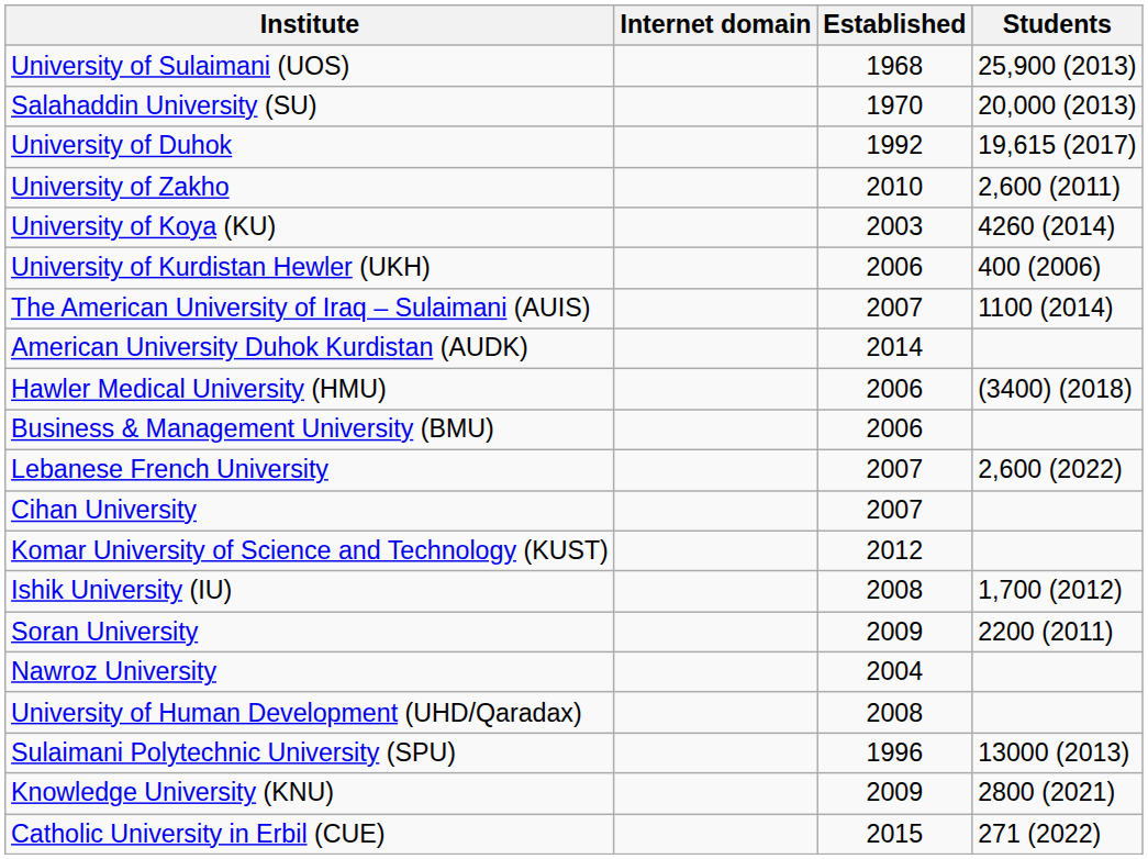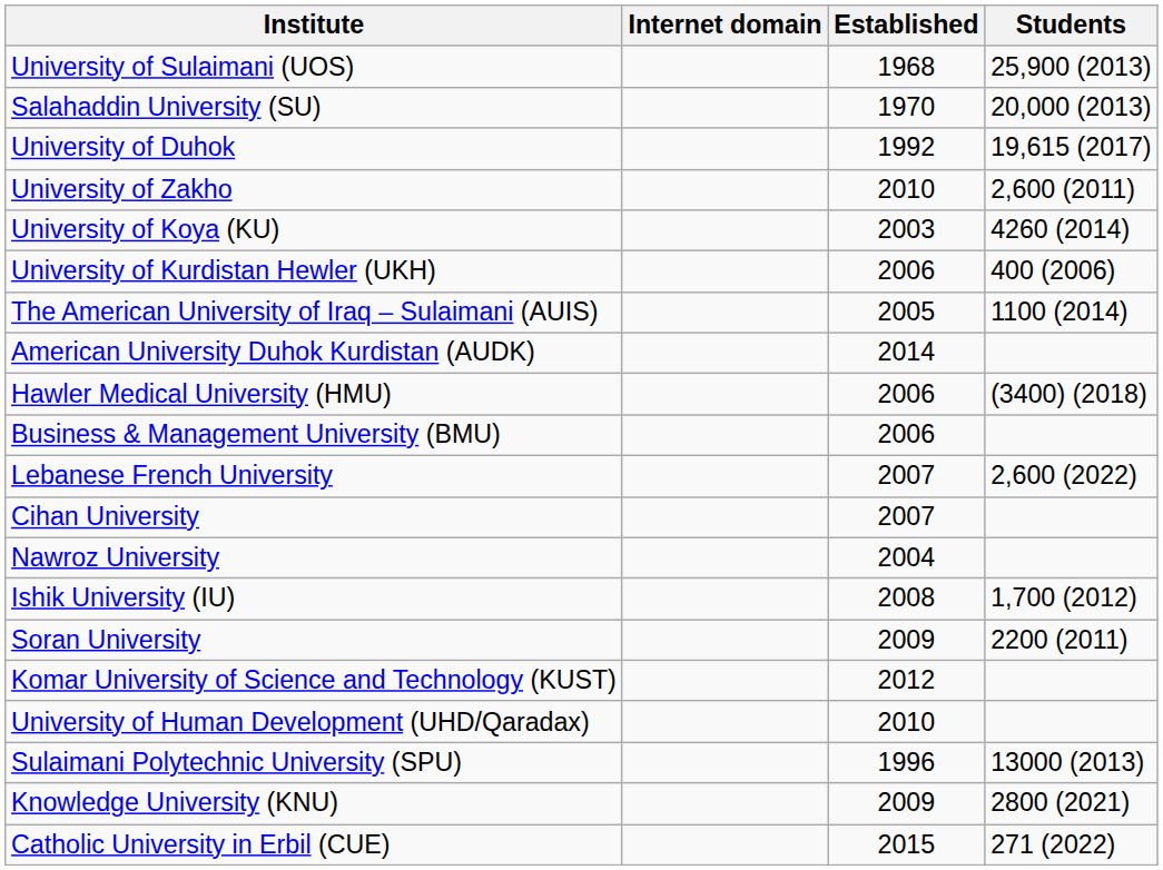 <table class="wikitable">
 <tr>
 <th>Institute</th>
 <th>Internet domain</th>
 <th>Established</th>
 <th>Students</th>
 </tr>
 <tr valign=top>
 <td nowrap align="left"><a href='#'>University of Sulaimani</a> (UOS)</td>
 <td></td>
 <td style="text-align:center;">1968</td>
 <td>25,900 (2013)</td>
 </tr>
 <tr valign=top>
 <td nowrap align="left"><a href='#'>Salahaddin University</a> (SU)</td>
 <td></td>
 <td style="text-align:center;">1970</td>
 <td>20,000 (2013)</td>
 </tr>
 <tr valign=top>
 <td nowrap align=left><a href='#'>University of Duhok</a></td>
 <td></td>
 <td align=center>1992</td>
 <td>19,615 (2017)</td>
 </tr>
 <tr valign=top>
 <td nowrap align=left><a href='#'>University of Zakho</a></td>
 <td></td>
 <td align=center>2010</td>
 <td>2,600 (2011)</td>
 </tr>
 <tr valign=top>
 <td nowrap align=left><a href='#'>University of Koya</a> (KU)</td>
 <td></td>
 <td align=center>2003</td>
 <td>4260 (2014)</td>
 </tr>
 <tr valign=top>
 <td nowrap align=left><a href='#'>University of Kurdistan Hewler</a> (UKH)</td>
 <td></td>
 <td align=center>2006</td>
 <td>400 (2006)</td>
 </tr>
 <tr valign=top>
 <td nowrap align=left><a href='#'>The American University of Iraq – Sulaimani</a> (AUIS)</td>
 <td></td>
-<td align=center>2007</td>
+<td align=center>2005</td>
 <td>1100  (2014)</td>
 </tr>
 <tr valign=top>
 <td nowrap align=left><a href='#'>American University Duhok Kurdistan</a> (AUDK)</td>
 <td></td>
 <td align=center>2014</td>
 <td></td>
 </tr>
 <tr valign=top>
 <td nowrap align=left><a href='#'>Hawler Medical University</a> (HMU)</td>
 <td></td>
 <td align=center>2006</td>
 <td>(3400) (2018)</td>
 </tr>
 <tr valign=top>
 <td nowrap align=left><a href='#'>Business & Management University</a> (BMU)</td>
 <td></td>
 <td align=center>2006</td>
 <td></td>
 </tr>
 <tr valign=top>
 <td nowrap align=left><a href='#'>Lebanese French University</a></td>
 <td></td>
 <td align=center>2007</td>
 <td>2,600 (2022)</td>
 </tr>
 <tr valign=top>
 <td nowrap align=left><a href='#'>Cihan University</a></td>
 <td></td>
 <td align=center>2007</td>
 <td></td>
 </tr>
 <tr valign=top>
-<td nowrap align=left><a href='#'>Komar University of Science and Technology</a> (KUST)</td>
+<td nowrap align=left><a href='#'>Nawroz University</a></td>
 <td></td>
-<td align=center>2012</td>
+<td align=center>2004</td>
 <td></td>
 </tr>
 <tr valign=top>
 <td nowrap align=left><a href='#'>Ishik University</a> (IU)</td>
 <td> </td>
 <td align=center>2008</td>
 <td>1,700 (2012)</td>
 </tr>
 <tr valign=top>
 <td nowrap align=left><a href='#'>Soran University</a></td>
 <td></td>
 <td align=center>2009</td>
 <td>2200 (2011)</td>
 </tr>
 <tr valign=top>
-<td nowrap align=left><a href='#'>Nawroz University</a></td>
+<td nowrap align=left><a href='#'>Komar University of Science and Technology</a> (KUST)</td>
 <td></td>
-<td align=center>2004</td>
+<td align=center>2012</td>
 <td></td>
 </tr>
 <tr valign=top>
 <td nowrap align=left><a href='#'>University of Human Development</a> (UHD/Qaradax)</td>
 <td> </td>
-<td align=center>2008</td>
+<td align=center>2010</td>
 <td></td>
 </tr>
 <tr valign=top>
 <td nowrap align=left><a href='#'>Sulaimani Polytechnic University</a> (SPU)</td>
 <td></td>
 <td style="text-align:center;">1996</td>
 <td>13000 (2013)</td>
 </tr>
 <tr valign=top>
 <td nowrap align="left"><a href='#'>Knowledge University</a> (KNU)</td>
 <td></td>
 <td style="text-align:center;">2009</td>
 <td>2800 (2021)</td>
 </tr>
 <tr valign=top>
 <td nowrap align="left"><a href='#'>Catholic University in Erbil</a> (CUE)</td>
 <td></td>
 <td style="text-align:center;">2015</td>
 <td>271 (2022)</td>
 </tr>
 </table>
